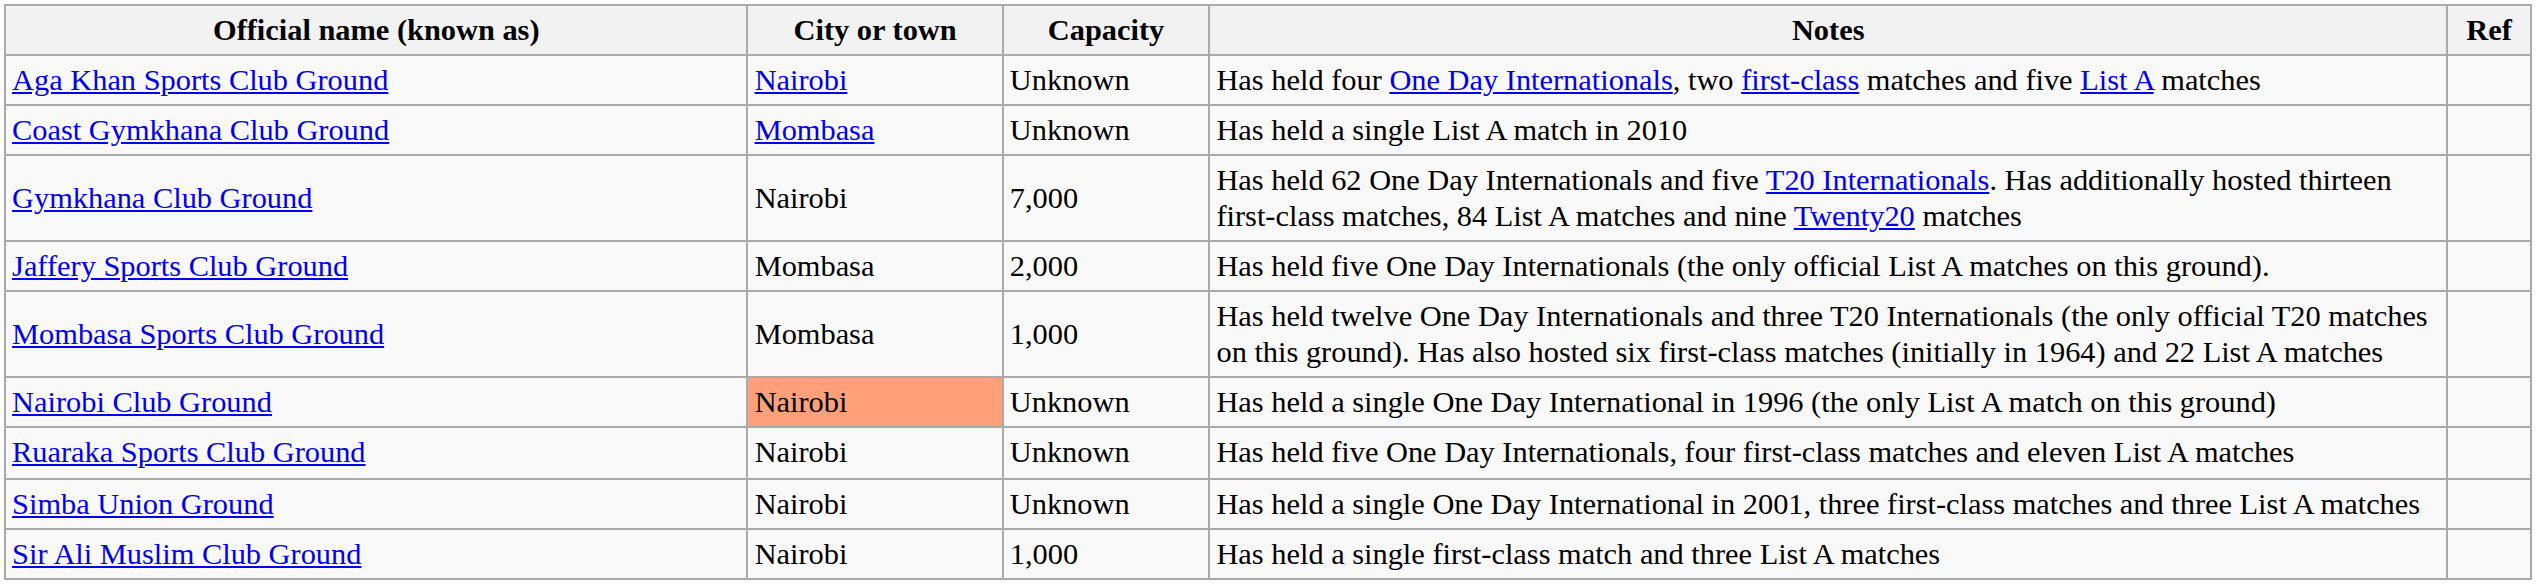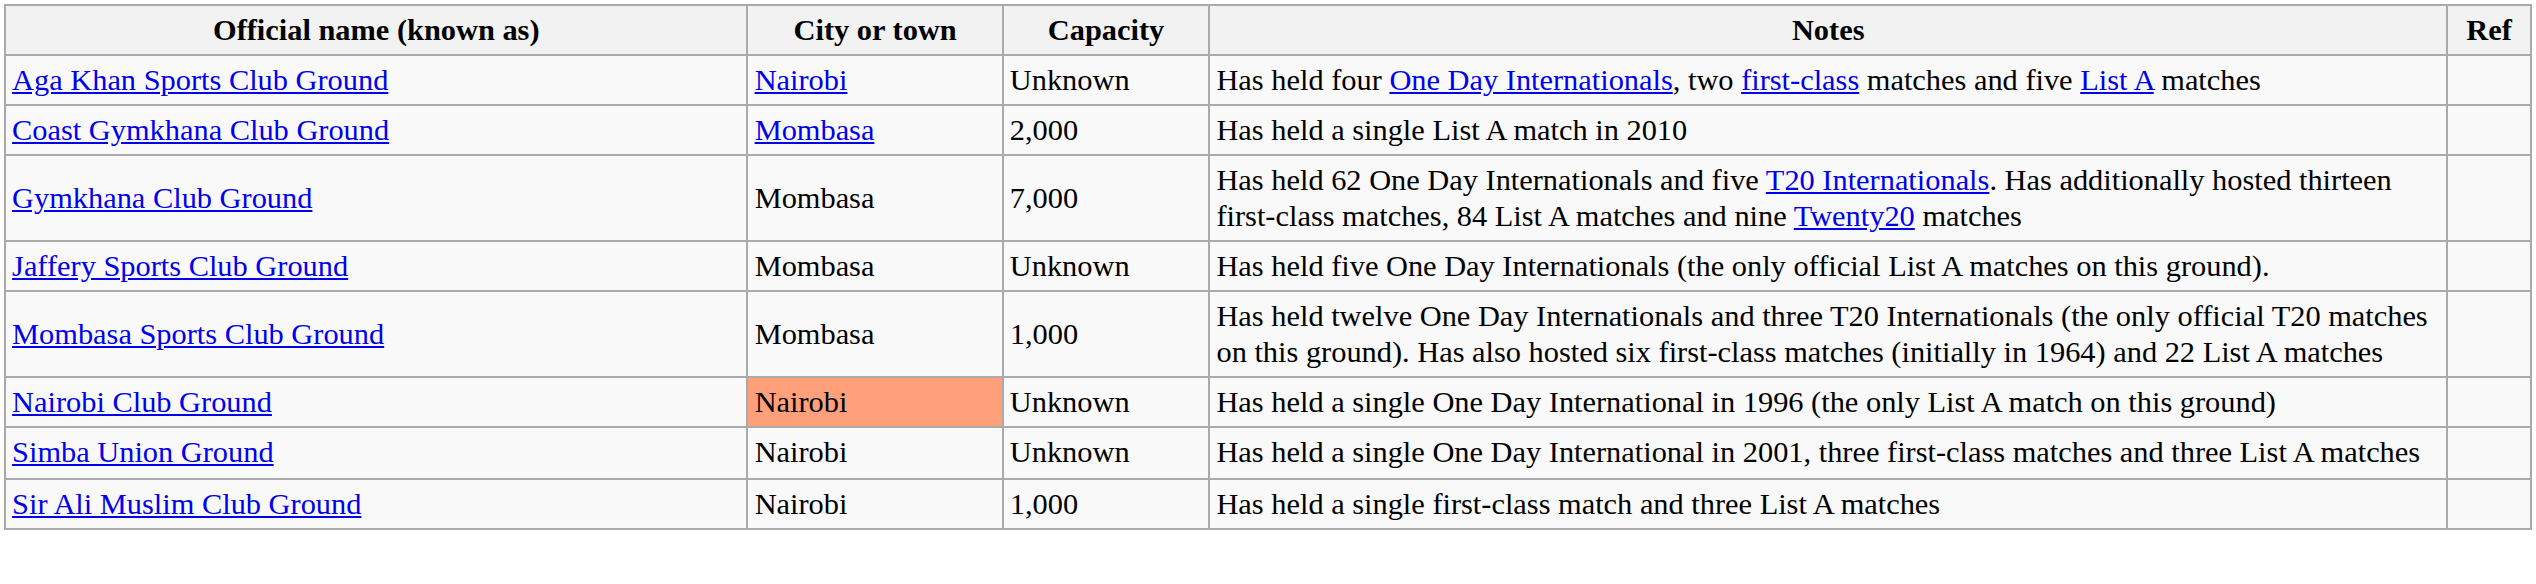 <table class="wikitable" style="font-size:95%;" width="100%">
 <tr>
 <th width=15%>Official name (known as)</th>
 <th width=5%>City or town</th>
 <th width=3%>Capacity</th>
 <th width=25%>Notes</th>
 <th width=1%>Ref</th>
 </tr>
 <tr>
 <td><a href='#'>Aga Khan Sports Club Ground</a></td>
 <td><a href='#'>Nairobi</a></td>
 <td>Unknown</td>
 <td>Has held four <a href='#'>One Day Internationals</a>, two <a href='#'>first-class</a> matches and five <a href='#'>List A</a> matches</td>
 <td></td>
 </tr>
 <tr>
 <td><a href='#'>Coast Gymkhana Club Ground</a></td>
 <td><a href='#'>Mombasa</a></td>
-<td>Unknown</td>
+<td>2,000</td>
 <td>Has held a single List A match in 2010</td>
 <td></td>
 </tr>
 <tr>
 <td><a href='#'>Gymkhana Club Ground</a></td>
-<td>Nairobi</td>
+<td>Mombasa</td>
 <td>7,000</td>
 <td>Has held 62 One Day Internationals and five <a href='#'>T20 Internationals</a>.  Has additionally hosted thirteen first-class matches, 84 List A matches and nine <a href='#'>Twenty20</a> matches</td>
 <td></td>
 </tr>
 <tr>
 <td><a href='#'>Jaffery Sports Club Ground</a></td>
 <td>Mombasa</td>
-<td>2,000</td>
+<td>Unknown</td>
 <td>Has held five One Day Internationals (the only official List A matches on this ground).</td>
 <td></td>
 </tr>
 <tr>
 <td><a href='#'>Mombasa Sports Club Ground</a></td>
 <td>Mombasa</td>
 <td>1,000</td>
 <td>Has held twelve One Day Internationals and three T20 Internationals (the only official T20 matches on this ground). Has also hosted six first-class matches (initially in 1964) and 22 List A matches</td>
 <td></td>
 </tr>
 <tr>
 <td><a href='#'>Nairobi Club Ground</a></td>
 <td style="background: lightsalmon;">Nairobi</td>
 <td>Unknown</td>
 <td>Has held a single One Day International in 1996 (the only List A match on this ground)</td>
 <td></td>
 </tr>
 <tr>
-<td><a href='#'>Ruaraka Sports Club Ground</a></td>
-<td>Nairobi</td>
-<td>Unknown</td>
-<td>Has held five One Day Internationals, four first-class matches and eleven List A matches</td>
-<td></td>
-</tr>
-<tr>
 <td><a href='#'>Simba Union Ground</a></td>
 <td>Nairobi</td>
 <td>Unknown</td>
 <td>Has held a single One Day International in 2001, three first-class matches and three List A matches</td>
 <td></td>
 </tr>
 <tr>
 <td><a href='#'>Sir Ali Muslim Club Ground</a></td>
 <td>Nairobi</td>
 <td>1,000</td>
 <td>Has held a single first-class match and three List A matches</td>
 <td></td>
 </tr>
 </table>
